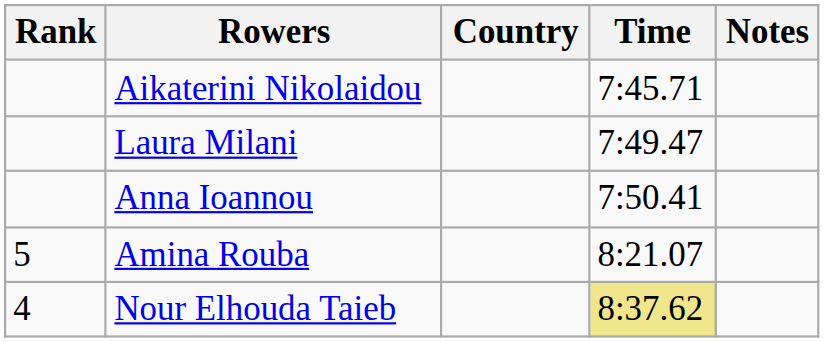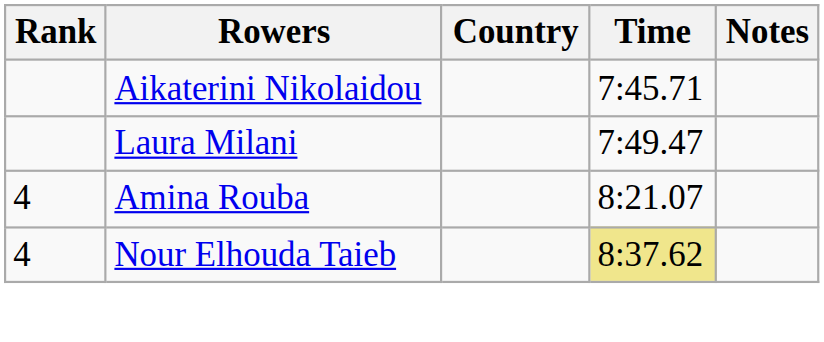 <table class="wikitable" width=60%>
 <tr>
 <th>Rank</th>
 <th>Rowers</th>
 <th>Country</th>
 <th>Time</th>
 <th>Notes</th>
 </tr>
 <tr>
 <td></td>
 <td><a href='#'>Aikaterini Nikolaidou</a></td>
 <td></td>
 <td>7:45.71</td>
 <td></td>
 </tr>
 <tr>
 <td></td>
 <td><a href='#'>Laura Milani</a></td>
 <td></td>
 <td>7:49.47</td>
 <td></td>
 </tr>
 <tr>
-<td></td>
-<td><a href='#'>Anna Ioannou</a></td>
-<td></td>
-<td>7:50.41</td>
-<td></td>
-</tr>
-<tr>
-<td>5</td>
+<td>4</td>
 <td><a href='#'>Amina Rouba</a></td>
 <td></td>
 <td>8:21.07</td>
 <td></td>
 </tr>
 <tr>
 <td>4</td>
 <td><a href='#'>Nour Elhouda Taieb</a></td>
 <td></td>
 <td style="background: khaki;">8:37.62</td>
 <td></td>
 </tr>
 </table>
